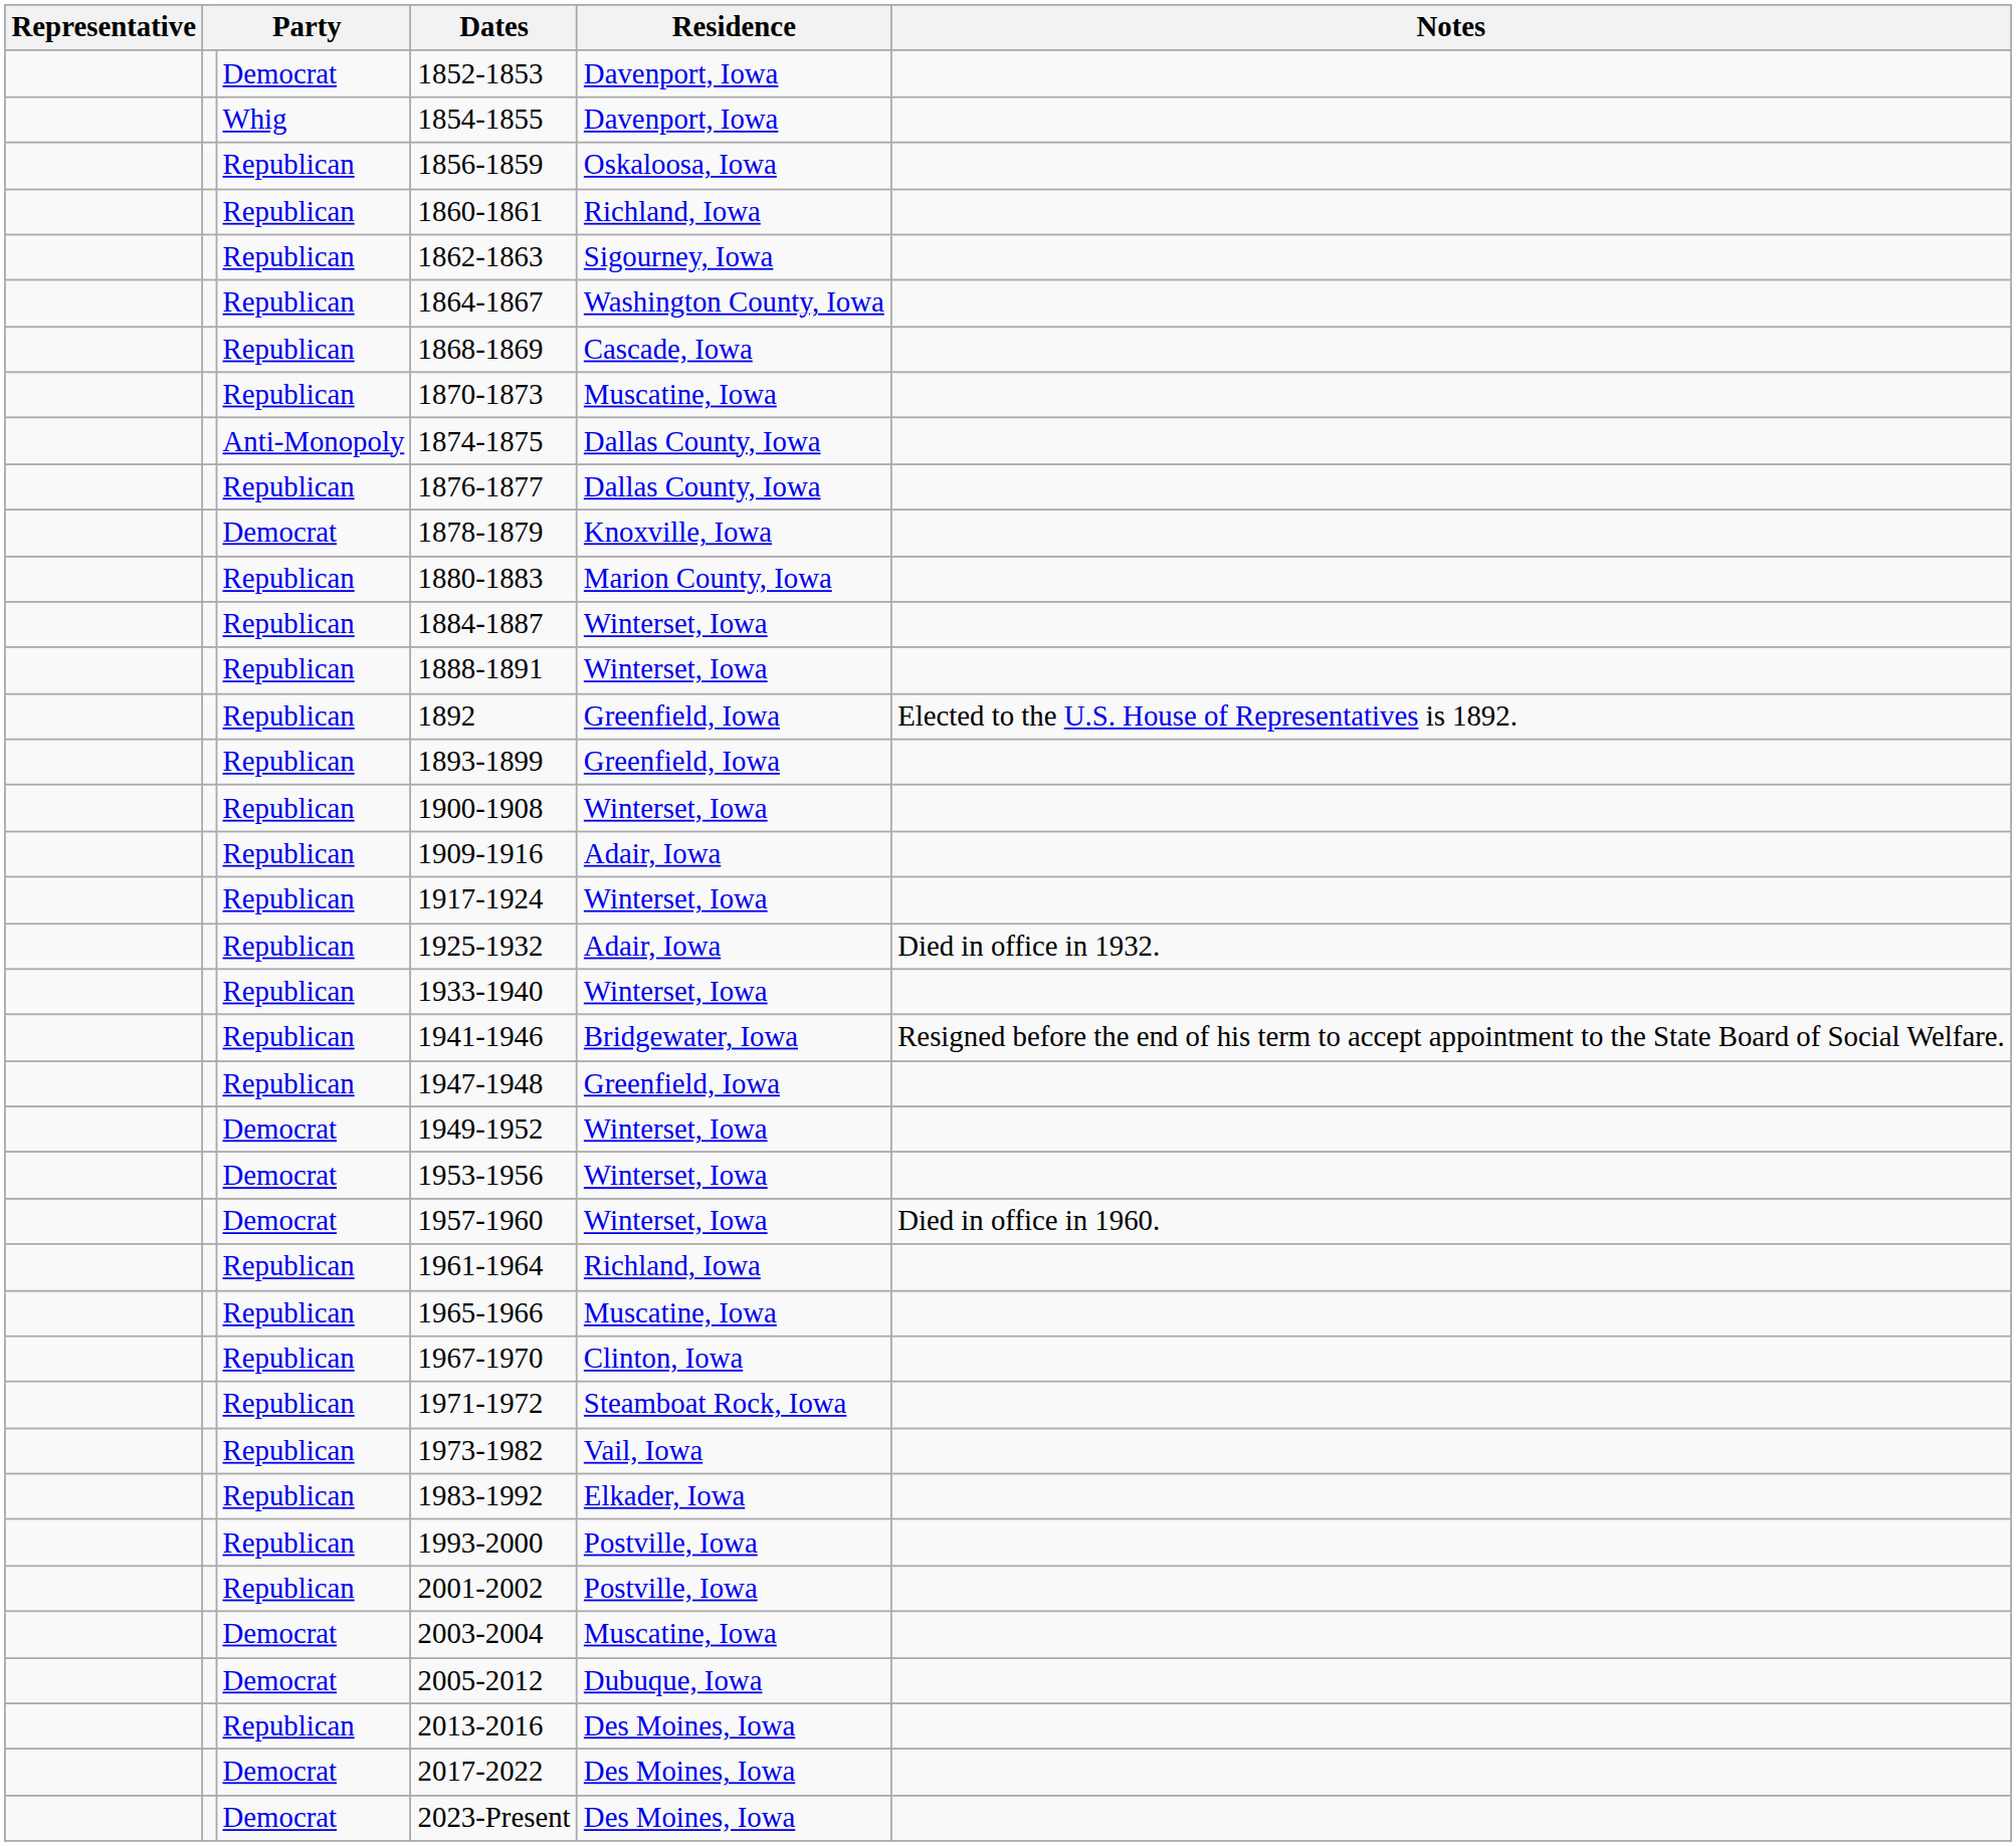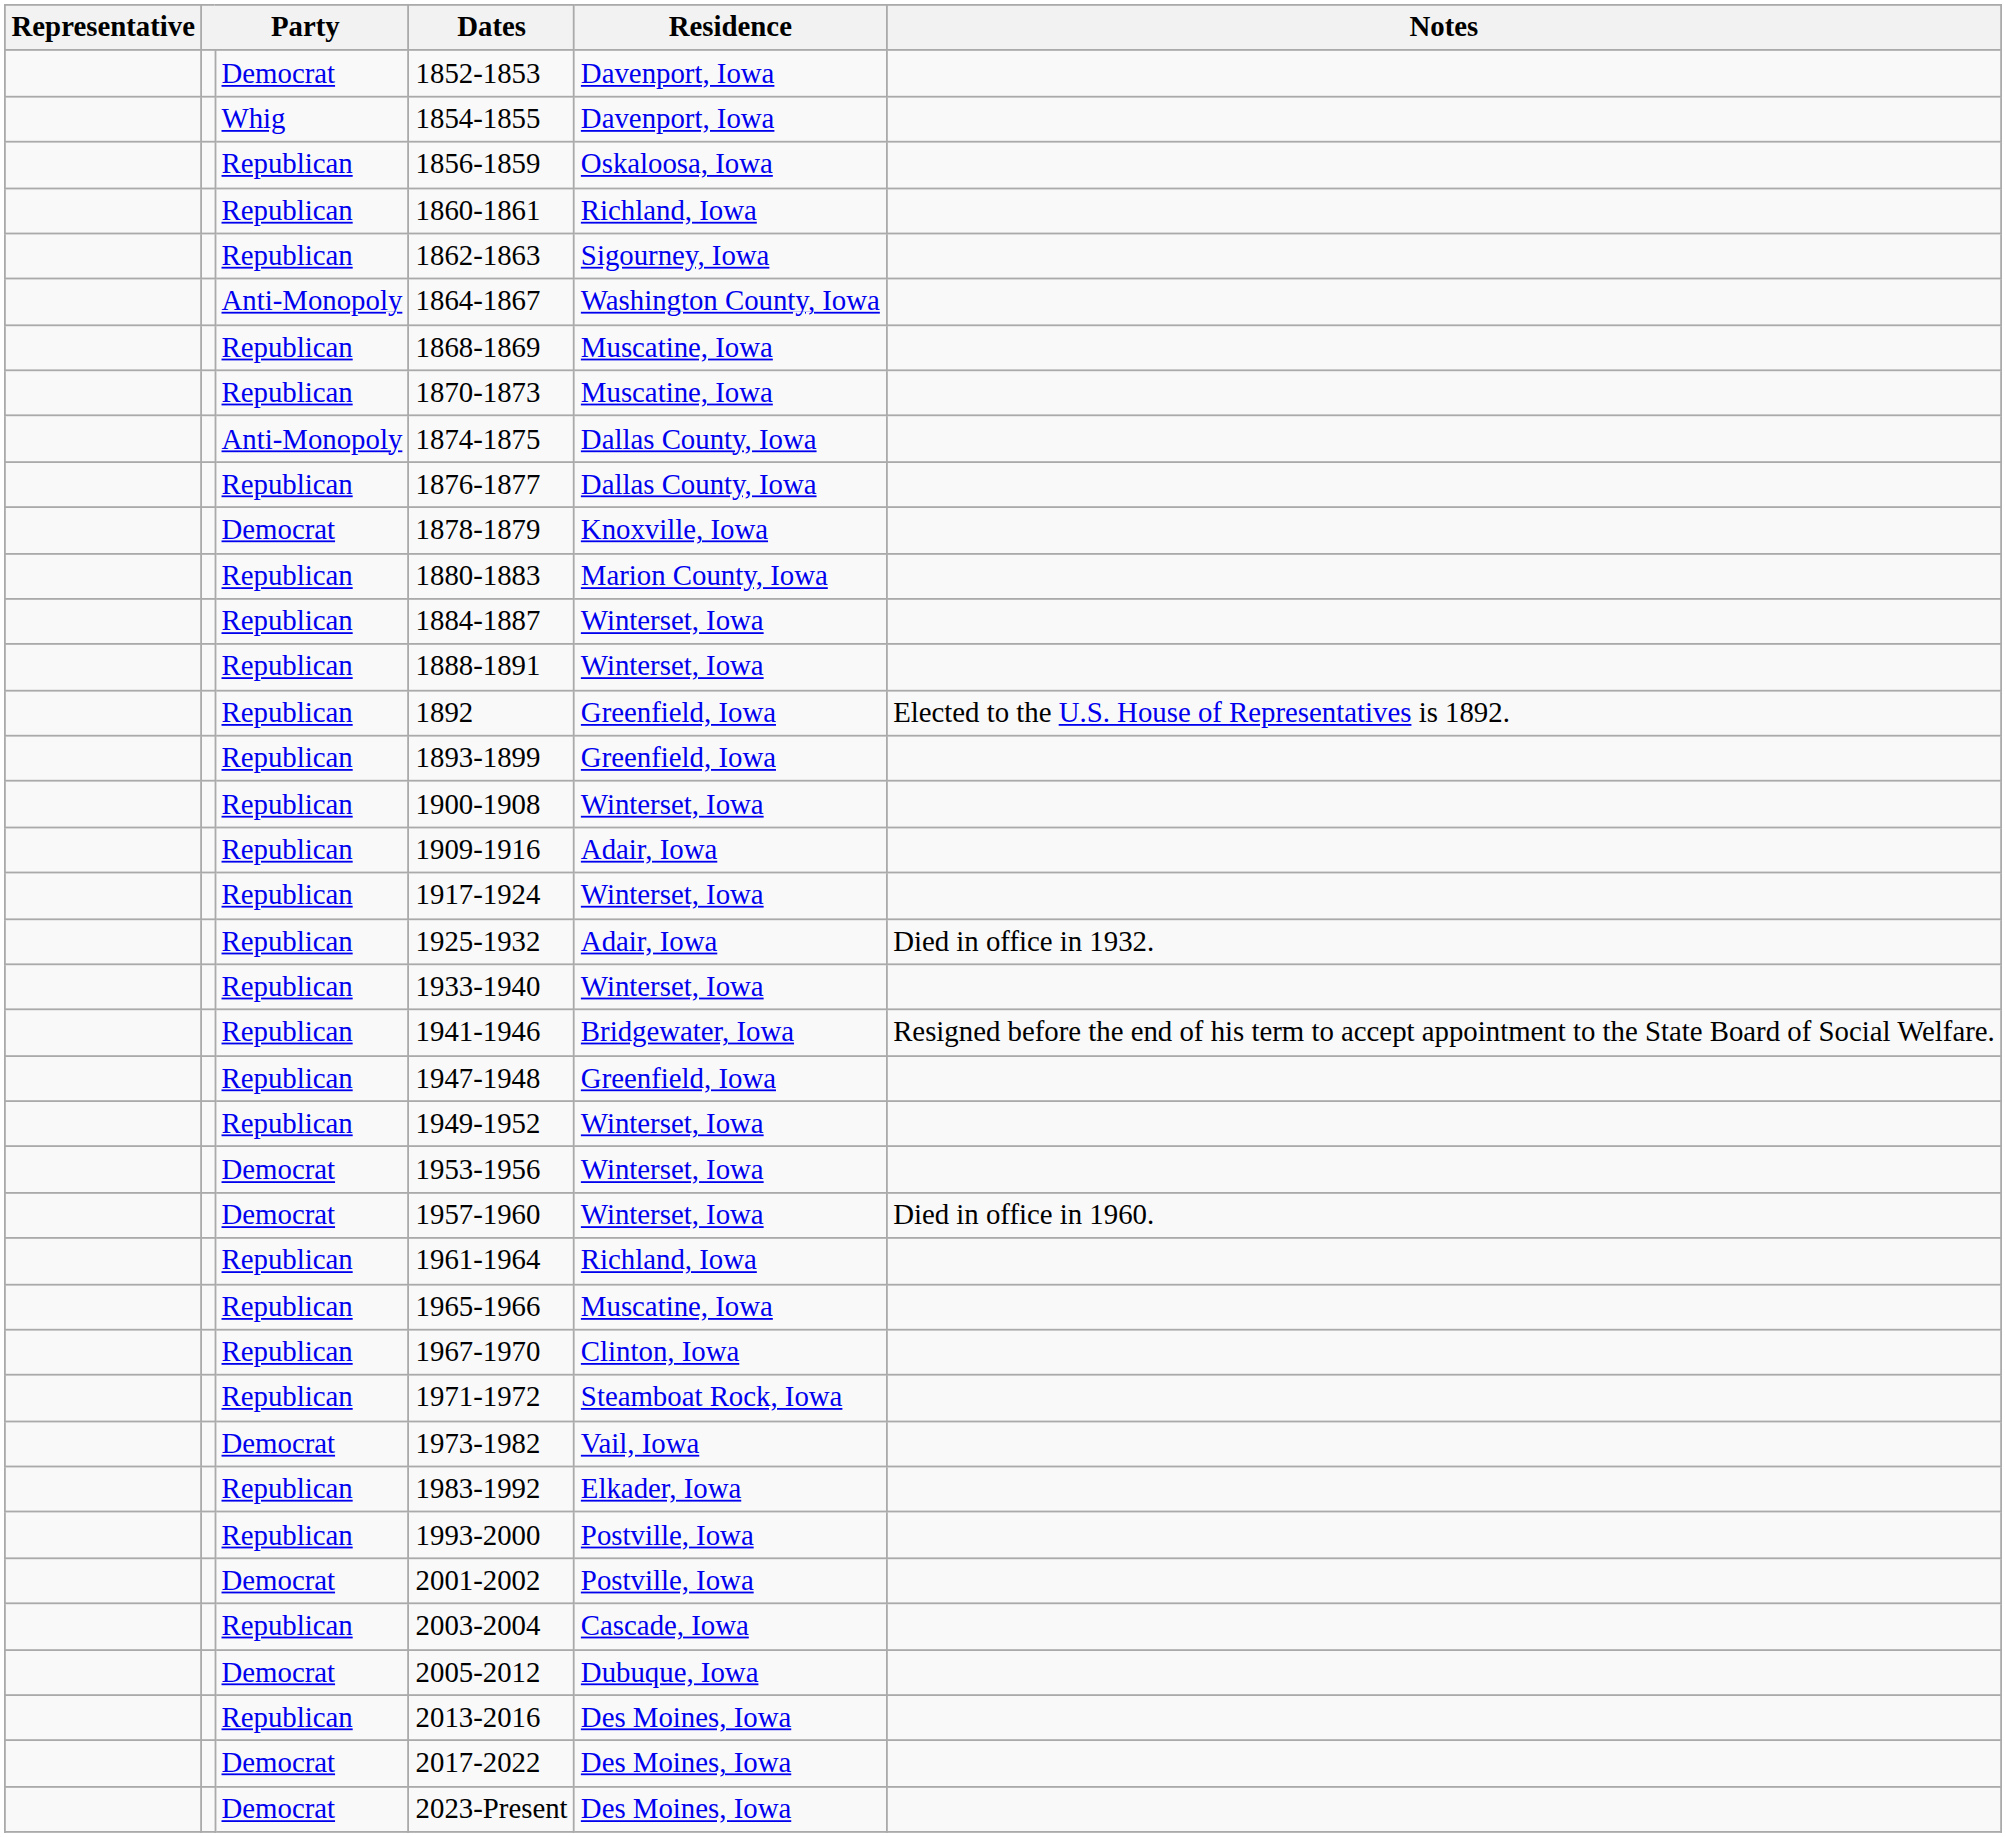 <table class="sortable wikitable">
 <tr valign=bottom>
 <th>Representative</th>
 <th colspan="2">Party</th>
 <th>Dates</th>
 <th>Residence</th>
 <th>Notes</th>
 </tr>
 <tr>
 <td></td>
 <td bgcolor=></td>
 <td><a href='#'>Democrat</a></td>
 <td>1852-1853</td>
 <td><a href='#'>Davenport, Iowa</a></td>
 <td></td>
 </tr>
 <tr>
 <td></td>
 <td bgcolor=></td>
 <td><a href='#'>Whig</a></td>
 <td>1854-1855</td>
 <td><a href='#'>Davenport, Iowa</a></td>
 <td></td>
 </tr>
 <tr>
 <td></td>
 <td bgcolor=></td>
 <td><a href='#'>Republican</a></td>
 <td>1856-1859</td>
 <td><a href='#'>Oskaloosa, Iowa</a></td>
 <td></td>
 </tr>
 <tr>
 <td></td>
 <td bgcolor=></td>
 <td><a href='#'>Republican</a></td>
 <td>1860-1861</td>
 <td><a href='#'>Richland, Iowa</a></td>
 <td></td>
 </tr>
 <tr>
 <td></td>
 <td bgcolor=></td>
 <td><a href='#'>Republican</a></td>
 <td>1862-1863</td>
 <td><a href='#'>Sigourney, Iowa</a></td>
 <td></td>
 </tr>
 <tr>
 <td></td>
 <td bgcolor=></td>
-<td><a href='#'>Republican</a></td>
+<td><a href='#'>Anti-Monopoly</a></td>
 <td>1864-1867</td>
 <td><a href='#'>Washington County, Iowa</a></td>
 <td></td>
 </tr>
 <tr>
 <td></td>
 <td bgcolor=></td>
 <td><a href='#'>Republican</a></td>
 <td>1868-1869</td>
-<td><a href='#'>Cascade, Iowa</a></td>
+<td><a href='#'>Muscatine, Iowa</a></td>
 <td></td>
 </tr>
 <tr>
 <td></td>
 <td bgcolor=></td>
 <td><a href='#'>Republican</a></td>
 <td>1870-1873</td>
 <td><a href='#'>Muscatine, Iowa</a></td>
 <td></td>
 </tr>
 <tr>
 <td></td>
 <td bgcolor=></td>
 <td><a href='#'>Anti-Monopoly</a></td>
 <td>1874-1875</td>
 <td><a href='#'>Dallas County, Iowa</a></td>
 <td></td>
 </tr>
 <tr>
 <td></td>
 <td bgcolor=></td>
 <td><a href='#'>Republican</a></td>
 <td>1876-1877</td>
 <td><a href='#'>Dallas County, Iowa</a></td>
 <td></td>
 </tr>
 <tr>
 <td></td>
 <td bgcolor=></td>
 <td><a href='#'>Democrat</a></td>
 <td>1878-1879</td>
 <td><a href='#'>Knoxville, Iowa</a></td>
 <td></td>
 </tr>
 <tr>
 <td></td>
 <td bgcolor=></td>
 <td><a href='#'>Republican</a></td>
 <td>1880-1883</td>
 <td><a href='#'>Marion County, Iowa</a></td>
 <td></td>
 </tr>
 <tr>
 <td></td>
 <td bgcolor=></td>
 <td><a href='#'>Republican</a></td>
 <td>1884-1887</td>
 <td><a href='#'>Winterset, Iowa</a></td>
 <td></td>
 </tr>
 <tr>
 <td></td>
 <td bgcolor=></td>
 <td><a href='#'>Republican</a></td>
 <td>1888-1891</td>
 <td><a href='#'>Winterset, Iowa</a></td>
 <td></td>
 </tr>
 <tr>
 <td></td>
 <td bgcolor=></td>
 <td><a href='#'>Republican</a></td>
 <td>1892</td>
 <td><a href='#'>Greenfield, Iowa</a></td>
 <td>Elected to the <a href='#'>U.S. House of Representatives</a> is 1892.</td>
 </tr>
 <tr>
 <td></td>
 <td bgcolor=></td>
 <td><a href='#'>Republican</a></td>
 <td>1893-1899</td>
 <td><a href='#'>Greenfield, Iowa</a></td>
 <td></td>
 </tr>
 <tr>
 <td></td>
 <td bgcolor=></td>
 <td><a href='#'>Republican</a></td>
 <td>1900-1908</td>
 <td><a href='#'>Winterset, Iowa</a></td>
 <td></td>
 </tr>
 <tr>
 <td></td>
 <td bgcolor=></td>
 <td><a href='#'>Republican</a></td>
 <td>1909-1916</td>
 <td><a href='#'>Adair, Iowa</a></td>
 <td></td>
 </tr>
 <tr>
 <td></td>
 <td bgcolor=></td>
 <td><a href='#'>Republican</a></td>
 <td>1917-1924</td>
 <td><a href='#'>Winterset, Iowa</a></td>
 <td></td>
 </tr>
 <tr>
 <td></td>
 <td bgcolor=></td>
 <td><a href='#'>Republican</a></td>
 <td>1925-1932</td>
 <td><a href='#'>Adair, Iowa</a></td>
 <td>Died in office in 1932.</td>
 </tr>
 <tr>
 <td></td>
 <td bgcolor=></td>
 <td><a href='#'>Republican</a></td>
 <td>1933-1940</td>
 <td><a href='#'>Winterset, Iowa</a></td>
 <td></td>
 </tr>
 <tr>
 <td></td>
 <td bgcolor=></td>
 <td><a href='#'>Republican</a></td>
 <td>1941-1946</td>
 <td><a href='#'>Bridgewater, Iowa</a></td>
 <td>Resigned before the end of his term to accept appointment to the State Board of Social Welfare.</td>
 </tr>
 <tr>
 <td></td>
 <td bgcolor=></td>
 <td><a href='#'>Republican</a></td>
 <td>1947-1948</td>
 <td><a href='#'>Greenfield, Iowa</a></td>
 <td></td>
 </tr>
 <tr>
 <td></td>
 <td bgcolor=></td>
-<td><a href='#'>Democrat</a></td>
+<td><a href='#'>Republican</a></td>
 <td>1949-1952</td>
 <td><a href='#'>Winterset, Iowa</a></td>
 <td></td>
 </tr>
 <tr>
 <td></td>
 <td bgcolor=></td>
 <td><a href='#'>Democrat</a></td>
 <td>1953-1956</td>
 <td><a href='#'>Winterset, Iowa</a></td>
 <td></td>
 </tr>
 <tr>
 <td></td>
 <td bgcolor=></td>
 <td><a href='#'>Democrat</a></td>
 <td>1957-1960</td>
 <td><a href='#'>Winterset, Iowa</a></td>
 <td>Died in office in 1960.</td>
 </tr>
 <tr>
 <td></td>
 <td bgcolor=></td>
 <td><a href='#'>Republican</a></td>
 <td>1961-1964</td>
 <td><a href='#'>Richland, Iowa</a></td>
 <td></td>
 </tr>
 <tr>
 <td></td>
 <td bgcolor=></td>
 <td><a href='#'>Republican</a></td>
 <td>1965-1966</td>
 <td><a href='#'>Muscatine, Iowa</a></td>
 <td></td>
 </tr>
 <tr>
 <td></td>
 <td bgcolor=></td>
 <td><a href='#'>Republican</a></td>
 <td>1967-1970</td>
 <td><a href='#'>Clinton, Iowa</a></td>
 <td></td>
 </tr>
 <tr>
 <td></td>
 <td bgcolor=></td>
 <td><a href='#'>Republican</a></td>
 <td>1971-1972</td>
 <td><a href='#'>Steamboat Rock, Iowa</a></td>
 <td></td>
 </tr>
 <tr>
 <td></td>
 <td bgcolor=></td>
-<td><a href='#'>Republican</a></td>
+<td><a href='#'>Democrat</a></td>
 <td>1973-1982</td>
 <td><a href='#'>Vail, Iowa</a></td>
 <td></td>
 </tr>
 <tr>
 <td></td>
 <td bgcolor=></td>
 <td><a href='#'>Republican</a></td>
 <td>1983-1992</td>
 <td><a href='#'>Elkader, Iowa</a></td>
 <td></td>
 </tr>
 <tr>
 <td></td>
 <td bgcolor=></td>
 <td><a href='#'>Republican</a></td>
 <td>1993-2000</td>
 <td><a href='#'>Postville, Iowa</a></td>
 <td></td>
 </tr>
 <tr>
 <td></td>
 <td bgcolor=></td>
-<td><a href='#'>Republican</a></td>
+<td><a href='#'>Democrat</a></td>
 <td>2001-2002</td>
 <td><a href='#'>Postville, Iowa</a></td>
 <td></td>
 </tr>
 <tr>
 <td></td>
 <td bgcolor=></td>
-<td><a href='#'>Democrat</a></td>
+<td><a href='#'>Republican</a></td>
 <td>2003-2004</td>
-<td><a href='#'>Muscatine, Iowa</a></td>
+<td><a href='#'>Cascade, Iowa</a></td>
 <td></td>
 </tr>
 <tr>
 <td></td>
 <td bgcolor=></td>
 <td><a href='#'>Democrat</a></td>
 <td>2005-2012</td>
 <td><a href='#'>Dubuque, Iowa</a></td>
 <td></td>
 </tr>
 <tr>
 <td></td>
 <td bgcolor=></td>
 <td><a href='#'>Republican</a></td>
 <td>2013-2016</td>
 <td><a href='#'>Des Moines, Iowa</a></td>
 <td></td>
 </tr>
 <tr>
 <td></td>
 <td bgcolor=></td>
 <td><a href='#'>Democrat</a></td>
 <td>2017-2022</td>
 <td><a href='#'>Des Moines, Iowa</a></td>
 <td></td>
 </tr>
 <tr>
 <td></td>
 <td bgcolor=></td>
 <td><a href='#'>Democrat</a></td>
 <td>2023-Present</td>
 <td><a href='#'>Des Moines, Iowa</a></td>
 <td></td>
 </tr>
 </table>
